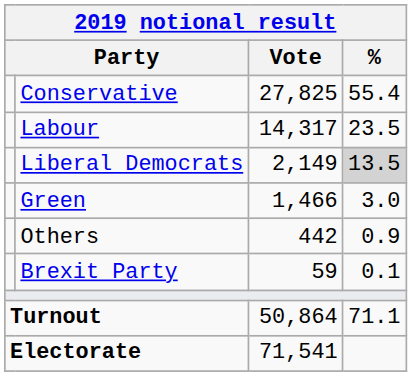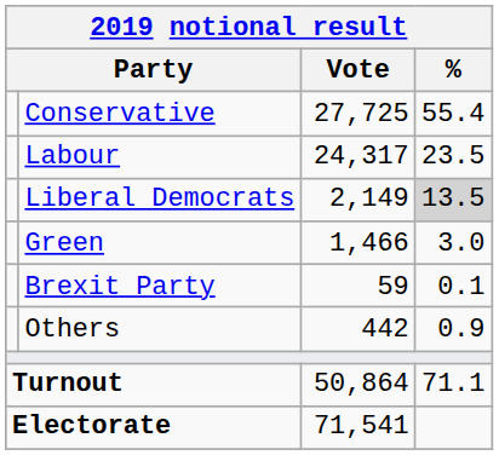 <table class="wikitable">
 <tr>
 <th colspan="4"><a href='#'>2019</a> <a href='#'>notional result</a></th>
 </tr>
 <tr>
 <th bgcolor="#DDDDFF" width="130px" colspan="2">Party</th>
 <th bgcolor="#DDDDFF" width="50px">Vote</th>
 <th bgcolor="#DDDDFF" width="30px">%</th>
 </tr>
 <tr>
 <td></td>
 <td><a href='#'>Conservative</a></td>
-<td align=right>27,825</td>
+<td align=right>27,725</td>
 <td align=right>55.4</td>
 </tr>
 <tr>
 <td></td>
 <td><a href='#'>Labour</a></td>
-<td align=right>14,317</td>
+<td align=right>24,317</td>
 <td align=right>23.5</td>
 </tr>
 <tr>
 <td></td>
 <td><a href='#'>Liberal Democrats</a></td>
 <td align=right>2,149</td>
 <td align=right style="background: lightgrey;">13.5</td>
 </tr>
 <tr>
 <td></td>
 <td><a href='#'>Green</a></td>
 <td align=right>1,466</td>
 <td align=right>3.0</td>
 </tr>
 <tr>
 <td></td>
+<td><a href='#'>Brexit Party</a></td>
+<td align=right>59</td>
+<td align=right>0.1</td>
+</tr>
+<tr>
+<td></td>
 <td>Others</td>
 <td align=right>442</td>
 <td align=right>0.9</td>
-</tr>
-<tr>
-<td></td>
-<td><a href='#'>Brexit Party</a></td>
-<td align=right>59</td>
-<td align=right>0.1</td>
 </tr>
 <tr>
 <td colspan="4" bgcolor="#EAECF0"></td>
 </tr>
 <tr>
 <td colspan="2"><strong>Turnout</strong></td>
 <td align=right>50,864</td>
 <td align=right>71.1</td>
 </tr>
 <tr>
 <td colspan="2"><strong>Electorate</strong></td>
 <td align=right>71,541</td>
 </tr>
 </table>
